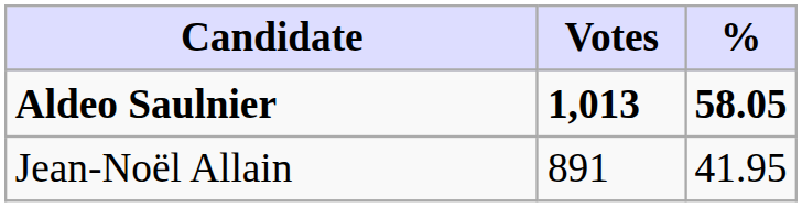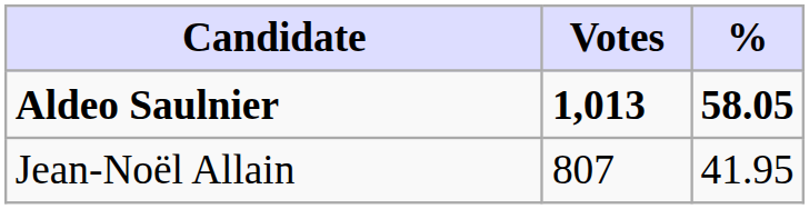 <table class="wikitable">
 <tr>
 <th style="background:#ddf; width:200px;">Candidate</th>
 <th style="background:#ddf; width:50px;">Votes</th>
 <th style="background:#ddf; width:30px;">%</th>
 </tr>
 <tr>
 <td><strong>Aldeo Saulnier</strong></td>
 <td><strong>1,013</strong></td>
 <td><strong>58.05</strong></td>
 </tr>
 <tr>
 <td>Jean-Noël Allain</td>
-<td>891</td>
+<td>807</td>
 <td>41.95</td>
 </tr>
 </table>
